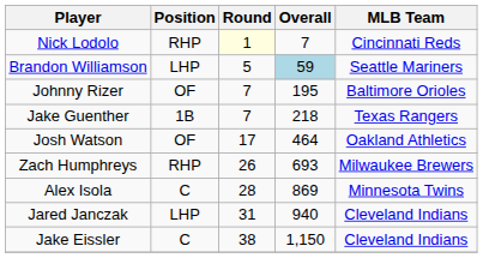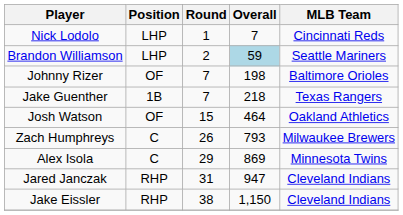 <table class="wikitable" style="text-align:center;">
 <tr>
 <th>Player</th>
 <th>Position</th>
 <th>Round</th>
 <th>Overall</th>
 <th>MLB Team</th>
 </tr>
 <tr>
 <td><a href='#'>Nick Lodolo</a></td>
-<td>RHP</td>
-<td style="background: lightyellow;">1</td>
+<td>LHP</td>
+<td>1</td>
 <td>7</td>
 <td><a href='#'>Cincinnati Reds</a></td>
 </tr>
 <tr>
 <td><a href='#'>Brandon Williamson</a></td>
 <td>LHP</td>
-<td>5</td>
+<td>2</td>
 <td style="background: lightblue;">59</td>
 <td><a href='#'>Seattle Mariners</a></td>
 </tr>
 <tr>
 <td>Johnny Rizer</td>
 <td>OF</td>
 <td>7</td>
-<td>195</td>
+<td>198</td>
 <td><a href='#'>Baltimore Orioles</a></td>
 </tr>
 <tr>
 <td>Jake Guenther</td>
 <td>1B</td>
 <td>7</td>
 <td>218</td>
 <td><a href='#'>Texas Rangers</a></td>
 </tr>
 <tr>
 <td>Josh Watson</td>
 <td>OF</td>
-<td>17</td>
+<td>15</td>
 <td>464</td>
 <td><a href='#'>Oakland Athletics</a></td>
 </tr>
 <tr>
 <td>Zach Humphreys</td>
-<td>RHP</td>
+<td>C</td>
 <td>26</td>
-<td>693</td>
+<td>793</td>
 <td><a href='#'>Milwaukee Brewers</a></td>
 </tr>
 <tr>
 <td>Alex Isola</td>
 <td>C</td>
-<td>28</td>
+<td>29</td>
 <td>869</td>
 <td><a href='#'>Minnesota Twins</a></td>
 </tr>
 <tr>
 <td>Jared Janczak</td>
-<td>LHP</td>
+<td>RHP</td>
 <td>31</td>
-<td>940</td>
+<td>947</td>
 <td><a href='#'>Cleveland Indians</a></td>
 </tr>
 <tr>
 <td>Jake Eissler</td>
-<td>C</td>
+<td>RHP</td>
 <td>38</td>
 <td>1,150</td>
 <td><a href='#'>Cleveland Indians</a></td>
 </tr>
 <tr>
 </tr>
 </table>
